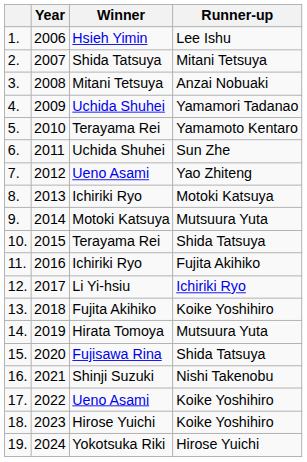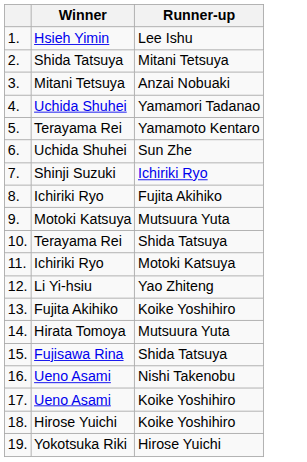 <table class="wikitable">
 <tr>
 <th></th>
-<th>Year</th>
 <th>Winner</th>
 <th>Runner-up</th>
 </tr>
 <tr>
 <td>1.</td>
-<td>2006</td>
 <td><a href='#'>Hsieh Yimin</a></td>
 <td>Lee Ishu</td>
 </tr>
 <tr>
 <td>2.</td>
-<td>2007</td>
 <td>Shida Tatsuya</td>
 <td>Mitani Tetsuya</td>
 </tr>
 <tr>
 <td>3.</td>
-<td>2008</td>
 <td>Mitani Tetsuya</td>
 <td>Anzai Nobuaki</td>
 </tr>
 <tr>
 <td>4.</td>
-<td>2009</td>
 <td><a href='#'>Uchida Shuhei</a></td>
 <td>Yamamori Tadanao</td>
 </tr>
 <tr>
 <td>5.</td>
-<td>2010</td>
 <td>Terayama Rei</td>
 <td>Yamamoto Kentaro</td>
 </tr>
 <tr>
 <td>6.</td>
-<td>2011</td>
 <td>Uchida Shuhei</td>
 <td>Sun Zhe</td>
 </tr>
 <tr>
 <td>7.</td>
-<td>2012</td>
-<td><a href='#'>Ueno Asami</a></td>
-<td>Yao Zhiteng</td>
+<td>Shinji Suzuki</td>
+<td><a href='#'>Ichiriki Ryo</a></td>
 </tr>
 <tr>
 <td>8.</td>
-<td>2013</td>
 <td>Ichiriki Ryo</td>
-<td>Motoki Katsuya</td>
+<td>Fujita Akihiko</td>
 </tr>
 <tr>
 <td>9.</td>
-<td>2014</td>
 <td>Motoki Katsuya</td>
 <td>Mutsuura Yuta</td>
 </tr>
 <tr>
 <td>10.</td>
-<td>2015</td>
 <td>Terayama Rei</td>
 <td>Shida Tatsuya</td>
 </tr>
 <tr>
 <td>11.</td>
-<td>2016</td>
 <td>Ichiriki Ryo</td>
-<td>Fujita Akihiko</td>
+<td>Motoki Katsuya</td>
 </tr>
 <tr>
 <td>12.</td>
-<td>2017</td>
 <td>Li Yi-hsiu</td>
-<td><a href='#'>Ichiriki Ryo</a></td>
+<td>Yao Zhiteng</td>
 </tr>
 <tr>
 <td>13.</td>
-<td>2018</td>
 <td>Fujita Akihiko</td>
 <td>Koike Yoshihiro</td>
 </tr>
 <tr>
 <td>14.</td>
-<td>2019</td>
 <td>Hirata Tomoya</td>
 <td>Mutsuura Yuta</td>
 </tr>
 <tr>
 <td>15.</td>
-<td>2020</td>
 <td><a href='#'>Fujisawa Rina</a></td>
 <td>Shida Tatsuya</td>
 </tr>
 <tr>
 <td>16.</td>
-<td>2021</td>
-<td>Shinji Suzuki</td>
+<td><a href='#'>Ueno Asami</a></td>
 <td>Nishi Takenobu</td>
 </tr>
 <tr>
 <td>17.</td>
-<td>2022</td>
 <td><a href='#'>Ueno Asami</a></td>
 <td>Koike Yoshihiro</td>
 </tr>
 <tr>
 <td>18.</td>
-<td>2023</td>
 <td>Hirose Yuichi</td>
 <td>Koike Yoshihiro</td>
 </tr>
 <tr>
 <td>19.</td>
-<td>2024</td>
 <td>Yokotsuka Riki</td>
 <td>Hirose Yuichi</td>
 </tr>
 </table>
